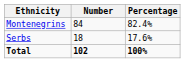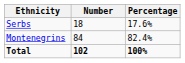 <table class="wikitable">
 <tr>
 <th width="100px">Ethnicity</th>
 <th width="80px">Number</th>
 <th width="80px">Percentage</th>
 </tr>
 <tr>
+<td><a href='#'>Serbs</a></td>
+<td>18</td>
+<td>17.6%</td>
+</tr>
+<tr>
 <td><a href='#'>Montenegrins</a></td>
 <td>84</td>
 <td>82.4%</td>
-</tr>
-<tr>
-<td><a href='#'>Serbs</a></td>
-<td>18</td>
-<td>17.6%</td>
 </tr>
 <tr>
 <td><strong>Total</strong></td>
 <td><strong>102</strong></td>
 <td><strong>100%</strong></td>
 </tr>
 </table>
